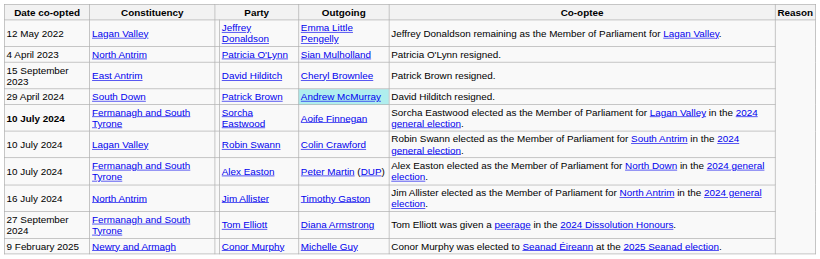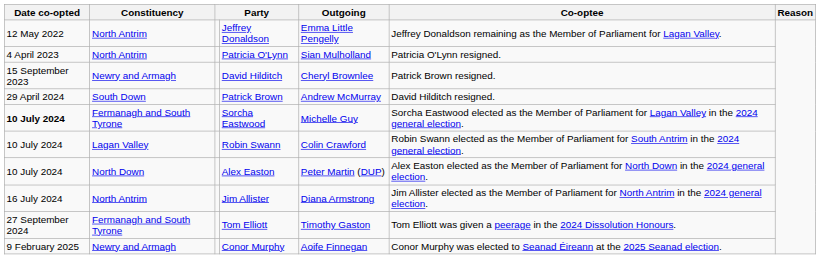 <table class="wikitable" style="font-size: 95%;">
 <tr>
 <th>Date co-opted</th>
 <th>Constituency</th>
 <th colspan="2">Party</th>
 <th>Outgoing</th>
 <th>Co-optee</th>
 <th>Reason</th>
 </tr>
 <tr>
 <td>12 May 2022</td>
-<td><a href='#'>Lagan Valley</a></td>
+<td><a href='#'>North Antrim</a></td>
 <td></td>
 <td><a href='#'>Jeffrey Donaldson</a></td>
 <td><a href='#'>Emma Little Pengelly</a></td>
 <td>Jeffrey Donaldson remaining as the Member of Parliament for <a href='#'>Lagan Valley</a>.</td>
 </tr>
 <tr>
 <td>4 April 2023</td>
 <td><a href='#'>North Antrim</a></td>
 <td></td>
 <td><a href='#'>Patricia O'Lynn</a></td>
 <td><a href='#'>Sian Mulholland</a></td>
 <td>Patricia O'Lynn resigned.</td>
 </tr>
 <tr>
 <td>15 September 2023</td>
-<td><a href='#'>East Antrim</a></td>
+<td><a href='#'>Newry and Armagh</a></td>
 <td></td>
 <td><a href='#'>David Hilditch</a></td>
 <td><a href='#'>Cheryl Brownlee</a></td>
 <td>Patrick Brown resigned.</td>
 </tr>
 <tr>
 <td>29 April 2024</td>
 <td><a href='#'>South Down</a></td>
 <td></td>
 <td><a href='#'>Patrick Brown</a></td>
-<td style="background: paleturquoise;"><a href='#'>Andrew McMurray</a></td>
+<td><a href='#'>Andrew McMurray</a></td>
 <td>David Hilditch resigned.</td>
 </tr>
 <tr>
 <td><strong>10 July 2024</strong></td>
 <td><a href='#'>Fermanagh and South Tyrone</a></td>
 <td></td>
 <td><a href='#'>Sorcha Eastwood</a></td>
-<td><a href='#'>Aoife Finnegan</a></td>
+<td><a href='#'>Michelle Guy</a></td>
 <td>Sorcha Eastwood elected as the Member of Parliament for <a href='#'>Lagan Valley</a> in the <a href='#'>2024 general election</a>.</td>
 </tr>
 <tr>
 <td>10 July 2024</td>
 <td><a href='#'>Lagan Valley</a></td>
 <td></td>
 <td><a href='#'>Robin Swann</a></td>
 <td><a href='#'>Colin Crawford</a></td>
 <td>Robin Swann elected as the Member of Parliament for <a href='#'>South Antrim</a> in the <a href='#'>2024 general election</a>.</td>
 </tr>
 <tr>
 <td>10 July 2024</td>
-<td><a href='#'>Fermanagh and South Tyrone</a></td>
+<td><a href='#'>North Down</a></td>
 <td></td>
 <td><a href='#'>Alex Easton</a></td>
 <td><a href='#'>Peter Martin</a> (<a href='#'>DUP</a>)</td>
 <td>Alex Easton elected as the Member of Parliament for <a href='#'>North Down</a> in the <a href='#'>2024 general election</a>.</td>
 </tr>
 <tr>
 <td>16 July 2024</td>
 <td><a href='#'>North Antrim</a></td>
 <td></td>
 <td><a href='#'>Jim Allister</a></td>
-<td><a href='#'>Timothy Gaston</a></td>
+<td><a href='#'>Diana Armstrong</a></td>
 <td>Jim Allister elected as the Member of Parliament for <a href='#'>North Antrim</a> in the <a href='#'>2024 general election</a>.</td>
 </tr>
 <tr>
 <td>27 September 2024</td>
 <td><a href='#'>Fermanagh and South Tyrone</a></td>
 <td></td>
 <td><a href='#'>Tom Elliott</a></td>
-<td><a href='#'>Diana Armstrong</a></td>
+<td><a href='#'>Timothy Gaston</a></td>
 <td>Tom Elliott was given a <a href='#'>peerage</a> in the <a href='#'>2024 Dissolution Honours</a>.</td>
 </tr>
 <tr>
 <td>9 February 2025</td>
 <td><a href='#'>Newry and Armagh</a></td>
 <td></td>
 <td><a href='#'>Conor Murphy</a></td>
-<td><a href='#'>Michelle Guy</a></td>
+<td><a href='#'>Aoife Finnegan</a></td>
 <td>Conor Murphy was elected to <a href='#'>Seanad Éireann</a> at the <a href='#'>2025 Seanad election</a>.</td>
 </tr>
 </table>
